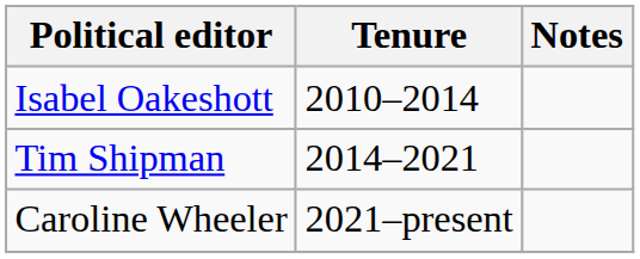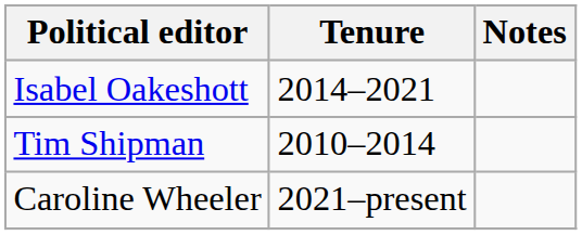 <table class="wikitable">
 <tr>
 <th>Political editor</th>
 <th>Tenure</th>
 <th>Notes</th>
 </tr>
 <tr>
 <td><a href='#'>Isabel Oakeshott</a></td>
-<td>2010–2014</td>
+<td>2014–2021</td>
 <td></td>
 </tr>
 <tr>
 <td><a href='#'>Tim Shipman</a></td>
-<td>2014–2021</td>
+<td>2010–2014</td>
 <td></td>
 </tr>
 <tr>
 <td>Caroline Wheeler</td>
 <td>2021–present</td>
 <td></td>
 </tr>
 <tr>
 </tr>
 </table>
